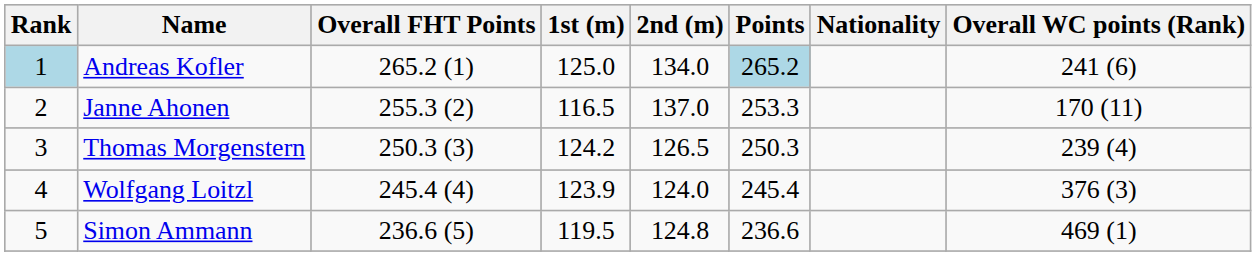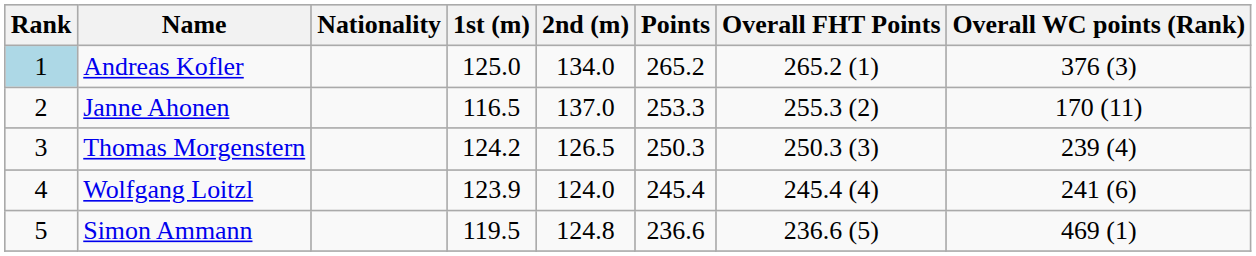 <table class="wikitable">
 <tr>
 <th align=Center>Rank</th>
 <th>Name</th>
-<th>Overall FHT Points</th>
+<th>Nationality</th>
 <th align=Center>1st (m)</th>
 <th>2nd (m)</th>
 <th>Points</th>
-<th>Nationality</th>
+<th>Overall FHT Points</th>
 <th>Overall WC points (Rank)</th>
 </tr>
 <tr>
 <td align=center style="background: lightblue;">1</td>
 <td align=left><a href='#'>Andreas Kofler</a></td>
-<td align=center>265.2 (1)</td>
+<td align=left></td>
 <td align=center>125.0</td>
 <td align=center>134.0</td>
-<td align=center style="background: lightblue;">265.2</td>
-<td align=left></td>
-<td align=center>241 (6)</td>
+<td align=center>265.2</td>
+<td align=center>265.2 (1)</td>
+<td align=center>376 (3)</td>
 </tr>
 <tr>
 <td align=center>2</td>
 <td align=left><a href='#'>Janne Ahonen</a></td>
-<td align=center>255.3 (2)</td>
+<td align=left></td>
 <td align=center>116.5</td>
 <td align=center>137.0</td>
 <td align=center>253.3</td>
-<td align=left></td>
+<td align=center>255.3 (2)</td>
 <td align=center>170 (11)</td>
 </tr>
 <tr>
 <td align=center>3</td>
 <td align=left><a href='#'>Thomas Morgenstern</a></td>
-<td align=center>250.3 (3)</td>
+<td align=left></td>
 <td align=center>124.2</td>
 <td align=center>126.5</td>
 <td align=center>250.3</td>
-<td align=left></td>
+<td align=center>250.3 (3)</td>
 <td align=center>239 (4)</td>
 </tr>
 <tr>
 <td align=center>4</td>
 <td align=left><a href='#'>Wolfgang Loitzl</a></td>
-<td align=center>245.4 (4)</td>
+<td align=left></td>
 <td align=center>123.9</td>
 <td align=center>124.0</td>
 <td align=center>245.4</td>
-<td align=left></td>
-<td align=center>376 (3)</td>
+<td align=center>245.4 (4)</td>
+<td align=center>241 (6)</td>
 </tr>
 <tr>
 <td align=center>5</td>
 <td align=left><a href='#'>Simon Ammann</a></td>
-<td align=center>236.6 (5)</td>
+<td align=left></td>
 <td align=center>119.5</td>
 <td align=center>124.8</td>
 <td align=center>236.6</td>
-<td align=left></td>
+<td align=center>236.6 (5)</td>
 <td align=center>469 (1)</td>
 </tr>
 </table>
